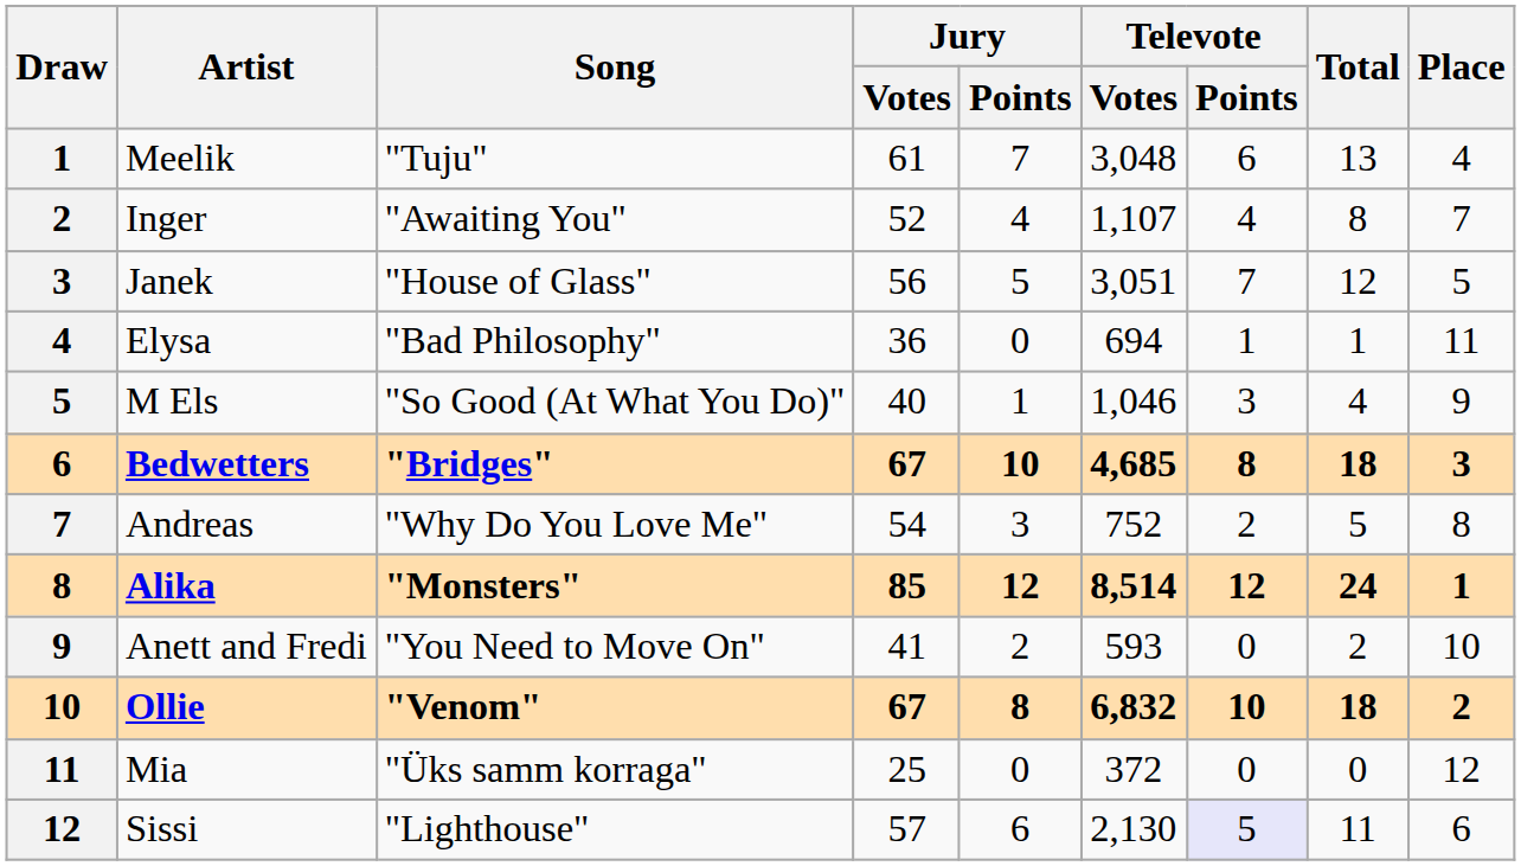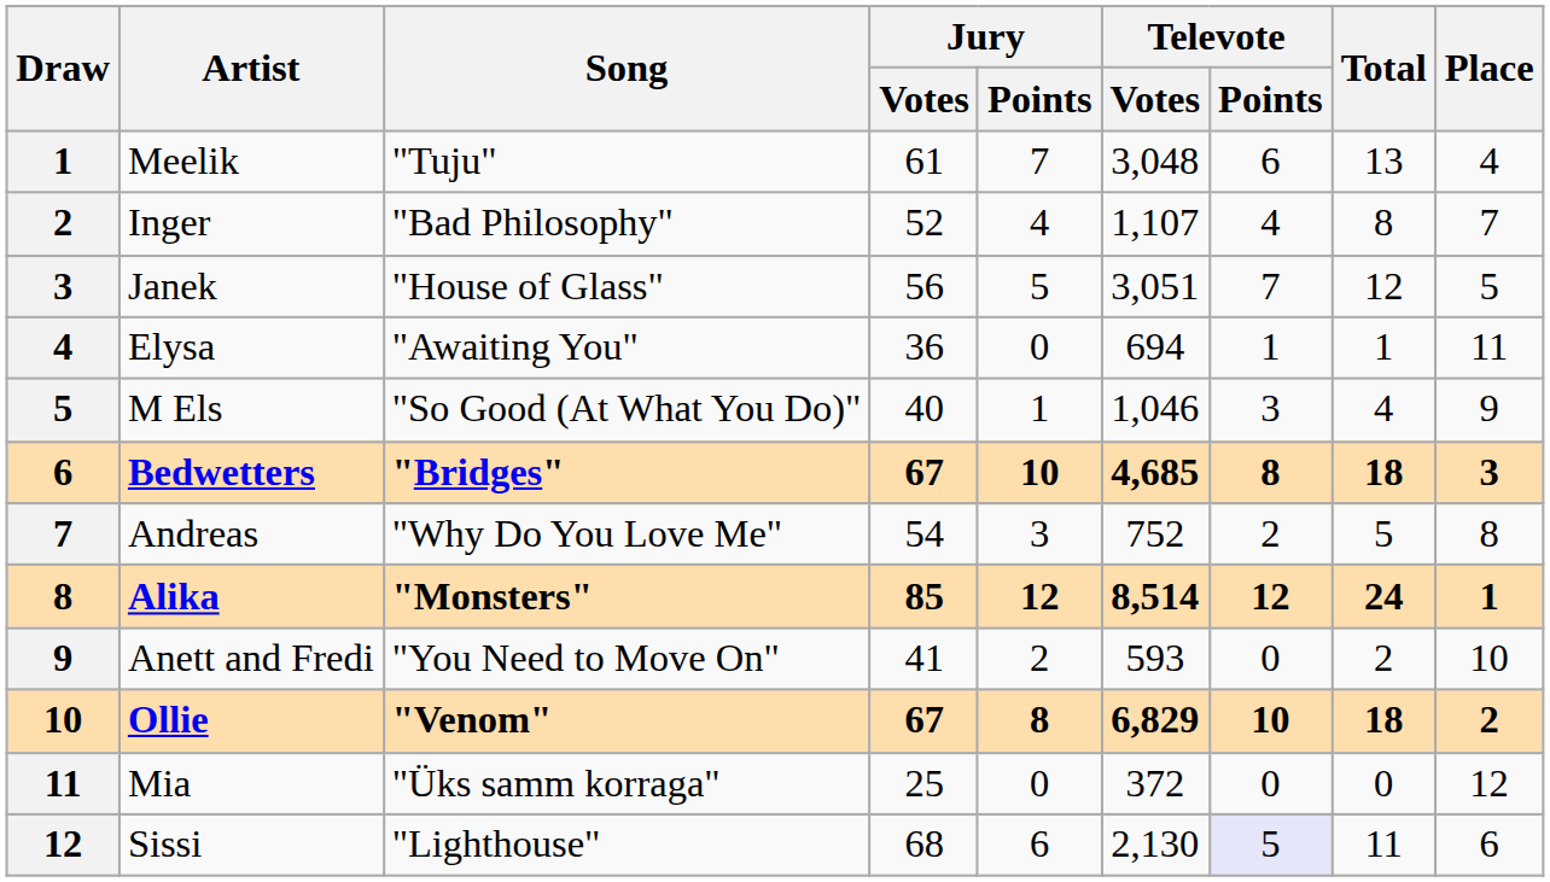 <table class="sortable wikitable plainrowheaders" style="margin: 1em auto 1em auto; text-align:left;">
 <tr>
 <th rowspan="2" scope="col">Draw</th>
 <th rowspan="2" scope="col">Artist</th>
 <th rowspan="2" scope="col">Song</th>
 <th colspan="2" scope="col">Jury</th>
 <th colspan="2" scope="col">Televote</th>
 <th rowspan="2" scope="col">Total</th>
 <th rowspan="2" scope="col">Place</th>
 </tr>
 <tr>
 <th>Votes</th>
 <th>Points</th>
 <th>Votes</th>
 <th>Points</th>
 </tr>
 <tr>
 <th scope="row" style="text-align:center;">1</th>
 <td>Meelik</td>
 <td>"Tuju"</td>
 <td align="center">61</td>
 <td align="center">7</td>
 <td align="center">3,048</td>
 <td align="center">6</td>
 <td align="center">13</td>
 <td align="center">4</td>
 </tr>
 <tr>
 <th scope="row" style="text-align:center;">2</th>
 <td>Inger</td>
-<td>"Awaiting You"</td>
+<td>"Bad Philosophy"</td>
 <td align="center">52</td>
 <td align="center">4</td>
 <td align="center">1,107</td>
 <td align="center">4</td>
 <td align="center">8</td>
 <td align="center">7</td>
 </tr>
 <tr>
 <th scope="row" style="text-align:center;">3</th>
 <td>Janek</td>
 <td>"House of Glass"</td>
 <td align="center">56</td>
 <td align="center">5</td>
 <td align="center">3,051</td>
 <td align="center">7</td>
 <td align="center">12</td>
 <td align="center">5</td>
 </tr>
 <tr>
 <th scope="row" style="text-align:center;">4</th>
 <td>Elysa</td>
-<td>"Bad Philosophy"</td>
+<td>"Awaiting You"</td>
 <td align="center">36</td>
 <td align="center">0</td>
 <td align="center">694</td>
 <td align="center">1</td>
 <td align="center">1</td>
 <td align="center">11</td>
 </tr>
 <tr>
 <th scope="row" style="text-align:center;">5</th>
 <td>M Els</td>
 <td>"So Good (At What You Do)"</td>
 <td align="center">40</td>
 <td align="center">1</td>
 <td align="center">1,046</td>
 <td align="center">3</td>
 <td align="center">4</td>
 <td align="center">9</td>
 </tr>
 <tr style="font-weight:bold; background:navajowhite;">
 <th scope="row" style="text-align:center; font-weight:bold; background:navajowhite;">6</th>
 <td style="font-weight:bold; background:navajowhite;"><a href='#'>Bedwetters</a></td>
 <td style="font-weight:bold; background:navajowhite;">"<a href='#'>Bridges</a>"</td>
 <td align="center" style="font-weight:bold; background:navajowhite;">67</td>
 <td align="center" style="font-weight:bold; background:navajowhite;">10</td>
 <td align="center" style="font-weight:bold; background:navajowhite;">4,685</td>
 <td align="center" style="font-weight:bold; background:navajowhite;">8</td>
 <td align="center" style="font-weight:bold; background:navajowhite;">18</td>
 <td align="center" style="font-weight:bold; background:navajowhite;">3</td>
 </tr>
 <tr>
 <th scope="row" style="text-align:center;">7</th>
 <td>Andreas</td>
 <td>"Why Do You Love Me"</td>
 <td align="center">54</td>
 <td align="center">3</td>
 <td align="center">752</td>
 <td align="center">2</td>
 <td align="center">5</td>
 <td align="center">8</td>
 </tr>
 <tr style="font-weight:bold; background:navajowhite;">
 <th scope="row" style="text-align:center; font-weight:bold; background:navajowhite;">8</th>
 <td style="font-weight:bold; background:navajowhite;"><a href='#'>Alika</a></td>
 <td style="font-weight:bold; background:navajowhite;">"Monsters"</td>
 <td align="center" style="font-weight:bold; background:navajowhite;">85</td>
 <td align="center" style="font-weight:bold; background:navajowhite;">12</td>
 <td align="center" style="font-weight:bold; background:navajowhite;">8,514</td>
 <td align="center" style="font-weight:bold; background:navajowhite;">12</td>
 <td align="center" style="font-weight:bold; background:navajowhite;">24</td>
 <td align="center" style="font-weight:bold; background:navajowhite;">1</td>
 </tr>
 <tr>
 <th scope="row" style="text-align:center;">9</th>
 <td>Anett and Fredi</td>
 <td>"You Need to Move On"</td>
 <td align="center">41</td>
 <td align="center">2</td>
 <td align="center">593</td>
 <td align="center">0</td>
 <td align="center">2</td>
 <td align="center">10</td>
 </tr>
 <tr style="font-weight:bold; background:navajowhite;">
 <th scope="row" style="text-align:center; font-weight:bold; background:navajowhite;">10</th>
 <td style="font-weight:bold; background:navajowhite;"><a href='#'>Ollie</a></td>
 <td style="font-weight:bold; background:navajowhite;">"Venom"</td>
 <td align="center" style="font-weight:bold; background:navajowhite;">67</td>
 <td align="center" style="font-weight:bold; background:navajowhite;">8</td>
-<td align="center" style="font-weight:bold; background:navajowhite;">6,832</td>
+<td align="center" style="font-weight:bold; background:navajowhite;">6,829</td>
 <td align="center" style="font-weight:bold; background:navajowhite;">10</td>
 <td align="center" style="font-weight:bold; background:navajowhite;">18</td>
 <td align="center" style="font-weight:bold; background:navajowhite;">2</td>
 </tr>
 <tr>
 <th scope="row" style="text-align:center;">11</th>
 <td>Mia</td>
 <td>"Üks samm korraga"</td>
 <td align="center">25</td>
 <td align="center">0</td>
 <td align="center">372</td>
 <td align="center">0</td>
 <td align="center">0</td>
 <td align="center">12</td>
 </tr>
 <tr>
 <th scope="row" style="text-align:center;">12</th>
 <td>Sissi</td>
 <td>"Lighthouse"</td>
-<td align="center">57</td>
+<td align="center">68</td>
 <td align="center">6</td>
 <td align="center">2,130</td>
 <td align="center" style="background: lavender;">5</td>
 <td align="center">11</td>
 <td align="center">6</td>
 </tr>
 </table>
